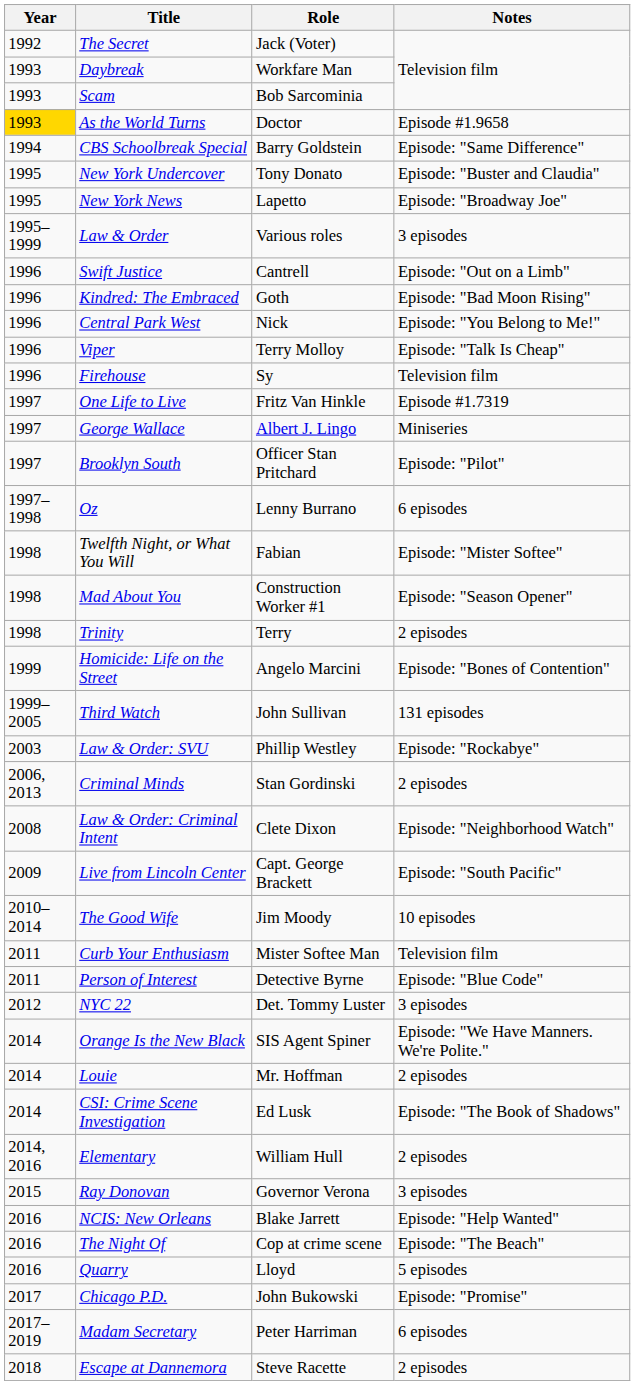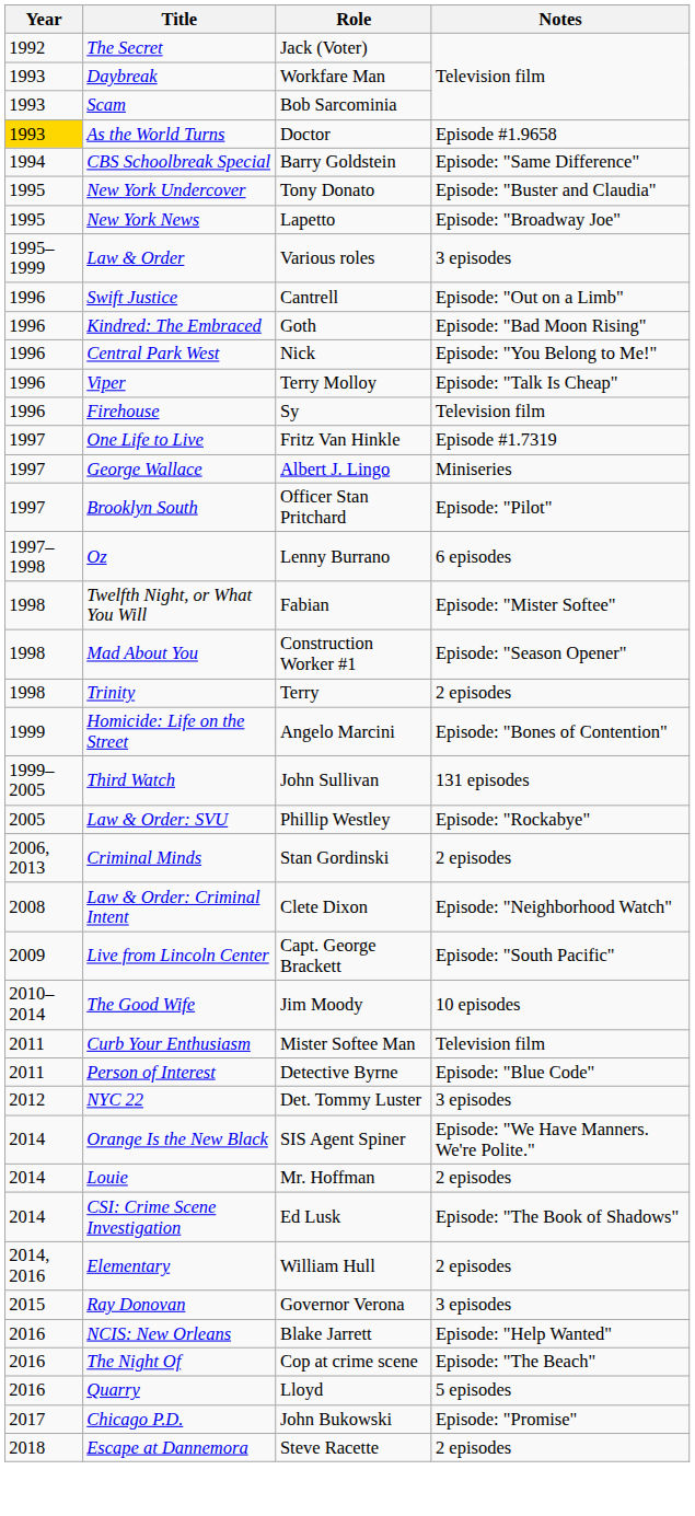 <table class="wikitable sortable">
 <tr>
 <th>Year</th>
 <th>Title</th>
 <th>Role</th>
 <th>Notes</th>
 </tr>
 <tr>
 <td>1992</td>
 <td><a href='#'><em>The Secret</em></a></td>
 <td>Jack (Voter)</td>
 <td rowspan="3">Television film</td>
 </tr>
 <tr>
 <td>1993</td>
 <td><a href='#'><em>Daybreak</em></a></td>
 <td>Workfare Man</td>
 </tr>
 <tr>
 <td>1993</td>
 <td><a href='#'><em>Scam</em></a></td>
 <td>Bob Sarcominia</td>
 </tr>
 <tr>
 <td style="background: gold;">1993</td>
 <td><em><a href='#'>As the World Turns</a></em></td>
 <td>Doctor</td>
 <td>Episode #1.9658</td>
 </tr>
 <tr>
 <td>1994</td>
 <td><em><a href='#'>CBS Schoolbreak Special</a></em></td>
 <td>Barry Goldstein</td>
 <td>Episode: "Same Difference"</td>
 </tr>
 <tr>
 <td>1995</td>
 <td><em><a href='#'>New York Undercover</a></em></td>
 <td>Tony Donato</td>
 <td>Episode: "Buster and Claudia"</td>
 </tr>
 <tr>
 <td>1995</td>
 <td><em><a href='#'>New York News</a></em></td>
 <td>Lapetto</td>
 <td>Episode: "Broadway Joe"</td>
 </tr>
 <tr>
 <td>1995–1999</td>
 <td><em><a href='#'>Law & Order</a></em></td>
 <td>Various roles</td>
 <td>3 episodes</td>
 </tr>
 <tr>
 <td>1996</td>
 <td><em><a href='#'>Swift Justice</a></em></td>
 <td>Cantrell</td>
 <td>Episode: "Out on a Limb"</td>
 </tr>
 <tr>
 <td>1996</td>
 <td><em><a href='#'>Kindred: The Embraced</a></em></td>
 <td>Goth</td>
 <td>Episode: "Bad Moon Rising"</td>
 </tr>
 <tr>
 <td>1996</td>
 <td><a href='#'><em>Central Park West</em></a></td>
 <td>Nick</td>
 <td>Episode: "You Belong to Me!"</td>
 </tr>
 <tr>
 <td>1996</td>
 <td><a href='#'><em>Viper</em></a></td>
 <td>Terry Molloy</td>
 <td>Episode: "Talk Is Cheap"</td>
 </tr>
 <tr>
 <td>1996</td>
 <td><a href='#'><em>Firehouse</em></a></td>
 <td>Sy</td>
 <td>Television film</td>
 </tr>
 <tr>
 <td>1997</td>
 <td><em><a href='#'>One Life to Live</a></em></td>
 <td>Fritz Van Hinkle</td>
 <td>Episode #1.7319</td>
 </tr>
 <tr>
 <td>1997</td>
 <td><a href='#'><em>George Wallace</em></a></td>
 <td><a href='#'>Albert J. Lingo</a></td>
 <td>Miniseries</td>
 </tr>
 <tr>
 <td>1997</td>
 <td><em><a href='#'>Brooklyn South</a></em></td>
 <td>Officer Stan Pritchard</td>
 <td>Episode: "Pilot"</td>
 </tr>
 <tr>
 <td>1997–1998</td>
 <td><a href='#'><em>Oz</em></a></td>
 <td>Lenny Burrano</td>
 <td>6 episodes</td>
 </tr>
 <tr>
 <td>1998</td>
 <td><em>Twelfth Night, or What You Will</em></td>
 <td>Fabian</td>
 <td>Episode: "Mister Softee"</td>
 </tr>
 <tr>
 <td>1998</td>
 <td><em><a href='#'>Mad About You</a></em></td>
 <td>Construction Worker #1</td>
 <td>Episode: "Season Opener"</td>
 </tr>
 <tr>
 <td>1998</td>
 <td><a href='#'><em>Trinity</em></a></td>
 <td>Terry</td>
 <td>2 episodes</td>
 </tr>
 <tr>
 <td>1999</td>
 <td><em><a href='#'>Homicide: Life on the Street</a></em></td>
 <td>Angelo Marcini</td>
 <td>Episode: "Bones of Contention"</td>
 </tr>
 <tr>
 <td>1999–2005</td>
 <td><em><a href='#'>Third Watch</a></em></td>
 <td>John Sullivan</td>
 <td>131 episodes</td>
 </tr>
 <tr>
-<td>2003</td>
+<td>2005</td>
 <td><a href='#'><em>Law & Order: SVU</em></a></td>
 <td>Phillip Westley</td>
 <td>Episode: "Rockabye"</td>
 </tr>
 <tr>
 <td>2006, 2013</td>
 <td><em><a href='#'>Criminal Minds</a></em></td>
 <td>Stan Gordinski</td>
 <td>2 episodes</td>
 </tr>
 <tr>
 <td>2008</td>
 <td><em><a href='#'>Law & Order: Criminal Intent</a></em></td>
 <td>Clete Dixon</td>
 <td>Episode: "Neighborhood Watch"</td>
 </tr>
 <tr>
 <td>2009</td>
 <td><em><a href='#'>Live from Lincoln Center</a></em></td>
 <td>Capt. George Brackett</td>
 <td>Episode: "South Pacific"</td>
 </tr>
 <tr>
 <td>2010–2014</td>
 <td><em><a href='#'>The Good Wife</a></em></td>
 <td>Jim Moody</td>
 <td>10 episodes</td>
 </tr>
 <tr>
 <td>2011</td>
 <td><em><a href='#'>Curb Your Enthusiasm</a></em></td>
 <td>Mister Softee Man</td>
 <td>Television film</td>
 </tr>
 <tr>
 <td>2011</td>
 <td><a href='#'><em>Person of Interest</em></a></td>
 <td>Detective Byrne</td>
 <td>Episode: "Blue Code"</td>
 </tr>
 <tr>
 <td>2012</td>
 <td><em><a href='#'>NYC 22</a></em></td>
 <td>Det. Tommy Luster</td>
 <td>3 episodes</td>
 </tr>
 <tr>
 <td>2014</td>
 <td><em><a href='#'>Orange Is the New Black</a></em></td>
 <td>SIS Agent Spiner</td>
 <td>Episode: "We Have Manners. We're Polite."</td>
 </tr>
 <tr>
 <td>2014</td>
 <td><a href='#'><em>Louie</em></a></td>
 <td>Mr. Hoffman</td>
 <td>2 episodes</td>
 </tr>
 <tr>
 <td>2014</td>
 <td><em><a href='#'>CSI: Crime Scene Investigation</a></em></td>
 <td>Ed Lusk</td>
 <td>Episode: "The Book of Shadows"</td>
 </tr>
 <tr>
 <td>2014, 2016</td>
 <td><a href='#'><em>Elementary</em></a></td>
 <td>William Hull</td>
 <td>2 episodes</td>
 </tr>
 <tr>
 <td>2015</td>
 <td><em><a href='#'>Ray Donovan</a></em></td>
 <td>Governor Verona</td>
 <td>3 episodes</td>
 </tr>
 <tr>
 <td>2016</td>
 <td><em><a href='#'>NCIS: New Orleans</a></em></td>
 <td>Blake Jarrett</td>
 <td>Episode: "Help Wanted"</td>
 </tr>
 <tr>
 <td>2016</td>
 <td><em><a href='#'>The Night Of</a></em></td>
 <td>Cop at crime scene</td>
 <td>Episode: "The Beach"</td>
 </tr>
 <tr>
 <td>2016</td>
 <td><a href='#'><em>Quarry</em></a></td>
 <td>Lloyd</td>
 <td>5 episodes</td>
 </tr>
 <tr>
 <td>2017</td>
 <td><a href='#'><em>Chicago P.D.</em></a></td>
 <td>John Bukowski</td>
 <td>Episode: "Promise"</td>
 </tr>
 <tr>
-<td>2017–2019</td>
-<td><a href='#'><em>Madam Secretary</em></a></td>
-<td>Peter Harriman</td>
-<td>6 episodes</td>
-</tr>
-<tr>
 <td>2018</td>
 <td><em><a href='#'>Escape at Dannemora</a></em></td>
 <td>Steve Racette</td>
 <td>2 episodes</td>
 </tr>
 </table>
